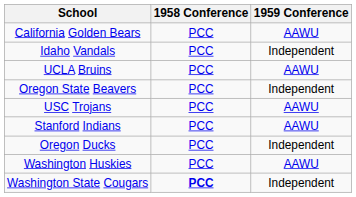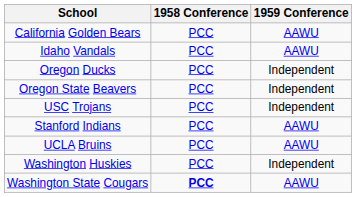 <table class="wikitable sortable">
 <tr>
 <th>School</th>
 <th>1958 Conference</th>
 <th>1959 Conference</th>
 </tr>
 <tr style="text-align:center;">
 <td><a href='#'>California</a> <a href='#'>Golden Bears</a></td>
 <td><a href='#'>PCC</a></td>
 <td><a href='#'>AAWU</a></td>
 </tr>
 <tr style="text-align:center;">
 <td><a href='#'>Idaho</a> <a href='#'>Vandals</a></td>
 <td><a href='#'>PCC</a></td>
-<td>Independent</td>
+<td><a href='#'>AAWU</a></td>
 </tr>
 <tr style="text-align:center;">
-<td><a href='#'>UCLA</a> <a href='#'>Bruins</a></td>
+<td><a href='#'>Oregon</a> <a href='#'>Ducks</a></td>
 <td><a href='#'>PCC</a></td>
-<td><a href='#'>AAWU</a></td>
+<td>Independent</td>
 </tr>
 <tr style="text-align:center;">
 <td><a href='#'>Oregon State</a> <a href='#'>Beavers</a></td>
 <td><a href='#'>PCC</a></td>
 <td>Independent</td>
 </tr>
 <tr style="text-align:center;">
 <td><a href='#'>USC</a> <a href='#'>Trojans</a></td>
 <td><a href='#'>PCC</a></td>
-<td><a href='#'>AAWU</a></td>
+<td>Independent</td>
 </tr>
 <tr style="text-align:center;">
 <td><a href='#'>Stanford</a> <a href='#'>Indians</a></td>
 <td><a href='#'>PCC</a></td>
 <td><a href='#'>AAWU</a></td>
 </tr>
 <tr style="text-align:center;">
-<td><a href='#'>Oregon</a> <a href='#'>Ducks</a></td>
+<td><a href='#'>UCLA</a> <a href='#'>Bruins</a></td>
+<td><a href='#'>PCC</a></td>
+<td><a href='#'>AAWU</a></td>
+</tr>
+<tr style="text-align:center;">
+<td><a href='#'>Washington</a> <a href='#'>Huskies</a></td>
 <td><a href='#'>PCC</a></td>
 <td>Independent</td>
 </tr>
 <tr style="text-align:center;">
-<td><a href='#'>Washington</a> <a href='#'>Huskies</a></td>
-<td><a href='#'>PCC</a></td>
+<td><a href='#'>Washington State</a> <a href='#'>Cougars</a></td>
+<td><strong><a href='#'>PCC</a></strong></td>
 <td><a href='#'>AAWU</a></td>
 </tr>
-<tr style="text-align:center;">
-<td><a href='#'>Washington State</a> <a href='#'>Cougars</a></td>
-<td><strong><a href='#'>PCC</a></strong></td>
-<td>Independent</td>
-</tr>
 </table>
